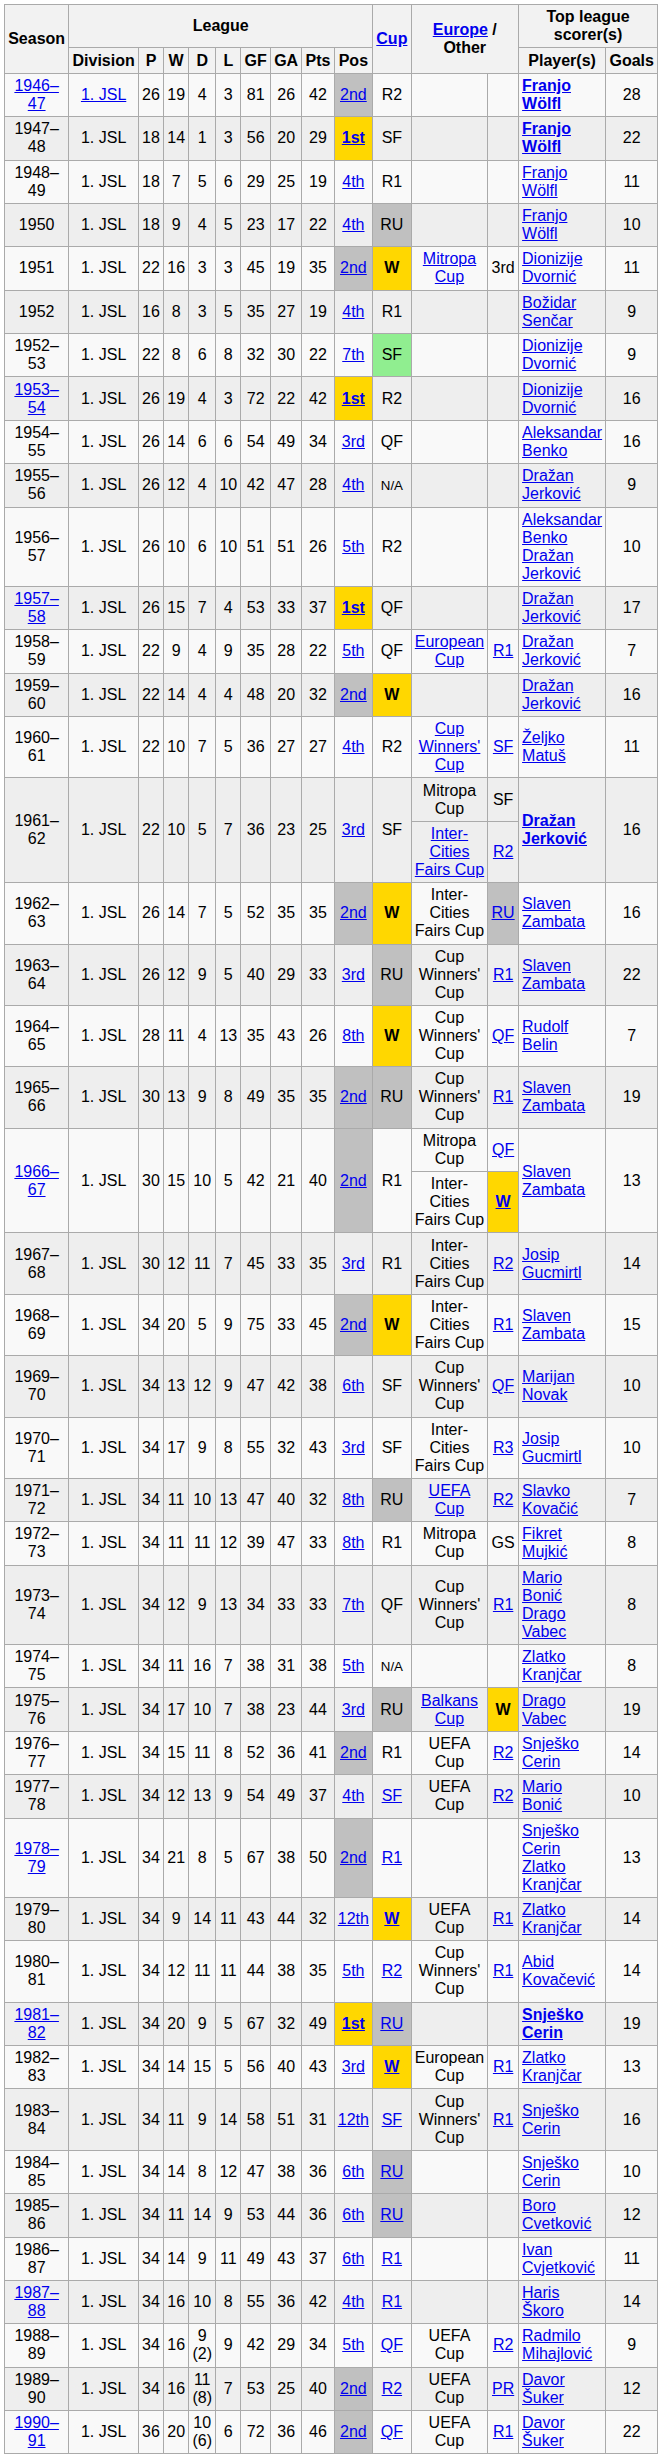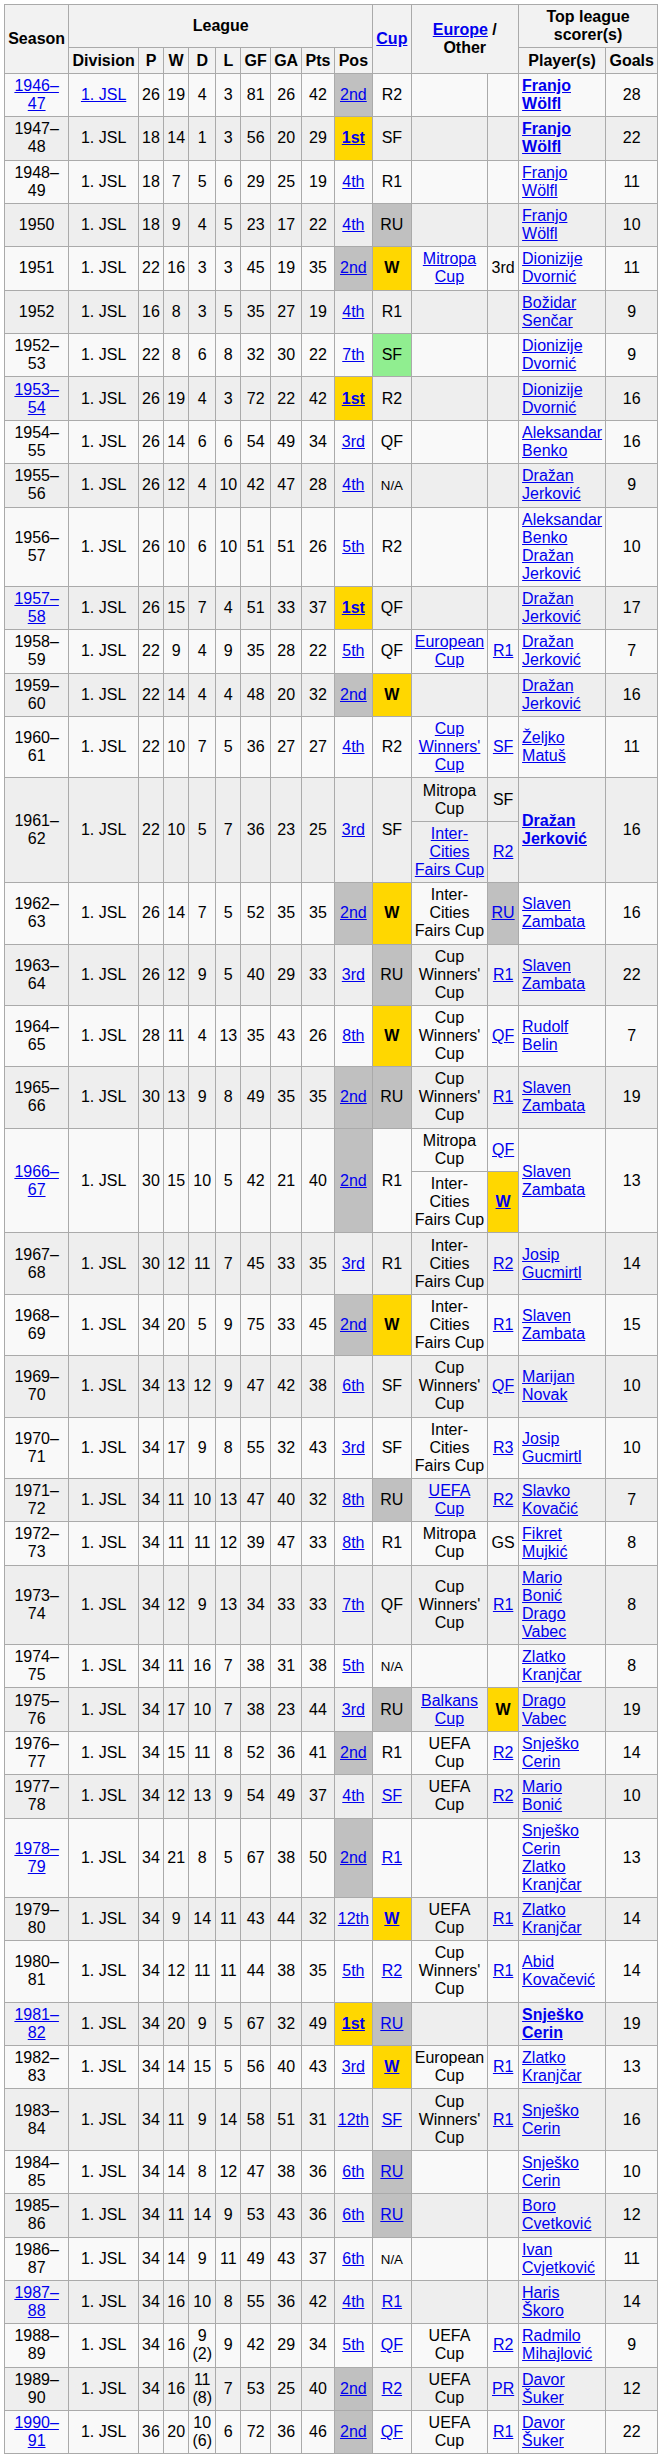 <table class="wikitable" style="text-align: center">
 <tr>
 <th rowspan=2 width="60">Season</th>
 <th colspan=9>League</th>
 <th rowspan=2 width="30"><a href='#'>Cup</a></th>
 <th rowspan=2 colspan=2 width="200"><a href='#'>Europe</a> / Other</th>
 <th colspan=2 width="180">Top league scorer(s)</th>
 </tr>
 <tr>
 <th>Division</th>
 <th width="35">P</th>
 <th width="35">W</th>
 <th width="35">D</th>
 <th width="35">L</th>
 <th width="35">GF</th>
 <th width="35">GA</th>
 <th width="35">Pts</th>
 <th width="40">Pos</th>
 <th>Player(s)</th>
 <th>Goals</th>
 </tr>
 <tr>
 <td><a href='#'>1946–47</a></td>
 <td><a href='#'>1. JSL</a></td>
 <td>26</td>
 <td>19</td>
 <td>4</td>
 <td>3</td>
 <td>81</td>
 <td>26</td>
 <td>42</td>
 <td bgcolor=Silver><a href='#'>2nd</a></td>
 <td>R2</td>
 <td></td>
 <td></td>
 <td align="left"><strong><a href='#'>Franjo Wölfl</a></strong></td>
 <td>28</td>
 </tr>
 <tr bgcolor=#EEEEEE>
 <td>1947–48</td>
 <td>1. JSL</td>
 <td>18</td>
 <td>14</td>
 <td>1</td>
 <td>3</td>
 <td>56</td>
 <td>20</td>
 <td>29</td>
 <td bgcolor=Gold><strong><a href='#'>1st</a></strong></td>
 <td>SF</td>
 <td></td>
 <td></td>
 <td align="left"><strong><a href='#'>Franjo Wölfl</a></strong></td>
 <td>22</td>
 </tr>
 <tr>
 <td>1948–49</td>
 <td>1. JSL</td>
 <td>18</td>
 <td>7</td>
 <td>5</td>
 <td>6</td>
 <td>29</td>
 <td>25</td>
 <td>19</td>
 <td><a href='#'>4th</a></td>
 <td>R1</td>
 <td></td>
 <td></td>
 <td align="left"><a href='#'>Franjo Wölfl</a></td>
 <td>11</td>
 </tr>
 <tr bgcolor=#EEEEEE>
 <td>1950</td>
 <td>1. JSL</td>
 <td>18</td>
 <td>9</td>
 <td>4</td>
 <td>5</td>
 <td>23</td>
 <td>17</td>
 <td>22</td>
 <td><a href='#'>4th</a></td>
 <td bgcolor=Silver>RU</td>
 <td></td>
 <td></td>
 <td align="left"><a href='#'>Franjo Wölfl</a></td>
 <td>10</td>
 </tr>
 <tr>
 <td>1951</td>
 <td>1. JSL</td>
 <td>22</td>
 <td>16</td>
 <td>3</td>
 <td>3</td>
 <td>45</td>
 <td>19</td>
 <td>35</td>
 <td bgcolor=Silver><a href='#'>2nd</a></td>
 <td bgcolor=Gold><strong>W</strong></td>
 <td><a href='#'>Mitropa Cup</a></td>
 <td>3rd</td>
 <td align="left"><a href='#'>Dionizije Dvornić</a></td>
 <td>11</td>
 </tr>
 <tr bgcolor=#EEEEEE>
 <td>1952</td>
 <td>1. JSL</td>
 <td>16</td>
 <td>8</td>
 <td>3</td>
 <td>5</td>
 <td>35</td>
 <td>27</td>
 <td>19</td>
 <td><a href='#'>4th</a></td>
 <td>R1</td>
 <td></td>
 <td></td>
 <td align="left"><a href='#'>Božidar Senčar</a></td>
 <td>9</td>
 </tr>
 <tr>
 <td>1952–53</td>
 <td>1. JSL</td>
 <td>22</td>
 <td>8</td>
 <td>6</td>
 <td>8</td>
 <td>32</td>
 <td>30</td>
 <td>22</td>
 <td><a href='#'>7th</a></td>
 <td style="background: lightgreen;">SF</td>
 <td></td>
 <td></td>
 <td align="left"><a href='#'>Dionizije Dvornić</a></td>
 <td>9</td>
 </tr>
 <tr bgcolor=#EEEEEE>
 <td><a href='#'>1953–54</a></td>
 <td>1. JSL</td>
 <td>26</td>
 <td>19</td>
 <td>4</td>
 <td>3</td>
 <td>72</td>
 <td>22</td>
 <td>42</td>
 <td bgcolor=Gold><strong><a href='#'>1st</a></strong></td>
 <td>R2</td>
 <td></td>
 <td></td>
 <td align="left"><a href='#'>Dionizije Dvornić</a></td>
 <td>16</td>
 </tr>
 <tr>
 <td>1954–55</td>
 <td>1. JSL</td>
 <td>26</td>
 <td>14</td>
 <td>6</td>
 <td>6</td>
 <td>54</td>
 <td>49</td>
 <td>34</td>
 <td><a href='#'>3rd</a></td>
 <td>QF</td>
 <td></td>
 <td></td>
 <td align="left"><a href='#'>Aleksandar Benko</a></td>
 <td>16</td>
 </tr>
 <tr bgcolor=#EEEEEE>
 <td>1955–56</td>
 <td>1. JSL</td>
 <td>26</td>
 <td>12</td>
 <td>4</td>
 <td>10</td>
 <td>42</td>
 <td>47</td>
 <td>28</td>
 <td><a href='#'>4th</a></td>
 <td><small>N/A</small></td>
 <td></td>
 <td></td>
 <td align="left"><a href='#'>Dražan Jerković</a></td>
 <td>9</td>
 </tr>
 <tr>
 <td>1956–57</td>
 <td>1. JSL</td>
 <td>26</td>
 <td>10</td>
 <td>6</td>
 <td>10</td>
 <td>51</td>
 <td>51</td>
 <td>26</td>
 <td><a href='#'>5th</a></td>
 <td>R2</td>
 <td></td>
 <td></td>
 <td align="left"><a href='#'>Aleksandar Benko</a><br><a href='#'>Dražan Jerković</a></td>
 <td>10</td>
 </tr>
 <tr bgcolor=#EEEEEE>
 <td><a href='#'>1957–58</a></td>
 <td>1. JSL</td>
 <td>26</td>
 <td>15</td>
 <td>7</td>
 <td>4</td>
-<td>53</td>
+<td>51</td>
 <td>33</td>
 <td>37</td>
 <td bgcolor=Gold><strong><a href='#'>1st</a></strong></td>
 <td>QF</td>
 <td></td>
 <td></td>
 <td align="left"><a href='#'>Dražan Jerković</a></td>
 <td>17</td>
 </tr>
 <tr>
 <td>1958–59</td>
 <td>1. JSL</td>
 <td>22</td>
 <td>9</td>
 <td>4</td>
 <td>9</td>
 <td>35</td>
 <td>28</td>
 <td>22</td>
 <td><a href='#'>5th</a></td>
 <td>QF</td>
 <td><a href='#'>European Cup</a></td>
 <td><a href='#'>R1</a></td>
 <td align="left"><a href='#'>Dražan Jerković</a></td>
 <td>7</td>
 </tr>
 <tr bgcolor=#EEEEEE>
 <td>1959–60</td>
 <td>1. JSL</td>
 <td>22</td>
 <td>14</td>
 <td>4</td>
 <td>4</td>
 <td>48</td>
 <td>20</td>
 <td>32</td>
 <td bgcolor=Silver><a href='#'>2nd</a></td>
 <td bgcolor=Gold><strong>W</strong></td>
 <td></td>
 <td></td>
 <td align="left"><a href='#'>Dražan Jerković</a></td>
 <td>16</td>
 </tr>
 <tr>
 <td>1960–61</td>
 <td>1. JSL</td>
 <td>22</td>
 <td>10</td>
 <td>7</td>
 <td>5</td>
 <td>36</td>
 <td>27</td>
 <td>27</td>
 <td><a href='#'>4th</a></td>
 <td>R2</td>
 <td><a href='#'>Cup Winners' Cup</a></td>
 <td><a href='#'>SF</a></td>
 <td align="left"><a href='#'>Željko Matuš</a></td>
 <td>11</td>
 </tr>
 <tr bgcolor=#EEEEEE>
 <td rowspan=2>1961–62</td>
 <td rowspan=2>1. JSL</td>
 <td rowspan=2>22</td>
 <td rowspan=2>10</td>
 <td rowspan=2>5</td>
 <td rowspan=2>7</td>
 <td rowspan=2>36</td>
 <td rowspan=2>23</td>
 <td rowspan=2>25</td>
 <td rowspan=2><a href='#'>3rd</a></td>
 <td rowspan=2>SF</td>
 <td>Mitropa Cup</td>
 <td>SF</td>
 <td align="left" rowspan=2><strong><a href='#'>Dražan Jerković</a></strong></td>
 <td rowspan=2>16</td>
 </tr>
 <tr bgcolor=#EEEEEE>
 <td><a href='#'>Inter-Cities Fairs Cup</a></td>
 <td><a href='#'>R2</a></td>
 </tr>
 <tr>
 <td>1962–63</td>
 <td>1. JSL</td>
 <td>26</td>
 <td>14</td>
 <td>7</td>
 <td>5</td>
 <td>52</td>
 <td>35</td>
 <td>35</td>
 <td bgcolor=Silver><a href='#'>2nd</a></td>
 <td bgcolor=Gold><strong>W</strong></td>
 <td>Inter-Cities Fairs Cup</td>
 <td bgcolor=Silver><a href='#'>RU</a></td>
 <td align="left"><a href='#'>Slaven Zambata</a></td>
 <td>16</td>
 </tr>
 <tr bgcolor=#EEEEEE>
 <td>1963–64</td>
 <td>1. JSL</td>
 <td>26</td>
 <td>12</td>
 <td>9</td>
 <td>5</td>
 <td>40</td>
 <td>29</td>
 <td>33</td>
 <td><a href='#'>3rd</a></td>
 <td bgcolor=Silver>RU</td>
 <td>Cup Winners' Cup</td>
 <td><a href='#'>R1</a></td>
 <td align="left"><a href='#'>Slaven Zambata</a></td>
 <td>22</td>
 </tr>
 <tr>
 <td>1964–65</td>
 <td>1. JSL</td>
 <td>28</td>
 <td>11</td>
 <td>4</td>
 <td>13</td>
 <td>35</td>
 <td>43</td>
 <td>26</td>
 <td><a href='#'>8th</a></td>
 <td bgcolor=Gold><strong>W</strong></td>
 <td>Cup Winners' Cup</td>
 <td><a href='#'>QF</a></td>
 <td align="left"><a href='#'>Rudolf Belin</a></td>
 <td>7</td>
 </tr>
 <tr bgcolor=#EEEEEE>
 <td>1965–66</td>
 <td>1. JSL</td>
 <td>30</td>
 <td>13</td>
 <td>9</td>
 <td>8</td>
 <td>49</td>
 <td>35</td>
 <td>35</td>
 <td bgcolor=Silver><a href='#'>2nd</a></td>
 <td bgcolor=Silver>RU</td>
 <td>Cup Winners' Cup</td>
 <td><a href='#'>R1</a></td>
 <td align="left"><a href='#'>Slaven Zambata</a></td>
 <td>19</td>
 </tr>
 <tr>
 <td rowspan=2><a href='#'>1966–67</a></td>
 <td rowspan=2>1. JSL</td>
 <td rowspan=2>30</td>
 <td rowspan=2>15</td>
 <td rowspan=2>10</td>
 <td rowspan=2>5</td>
 <td rowspan=2>42</td>
 <td rowspan=2>21</td>
 <td rowspan=2>40</td>
 <td rowspan=2 bgcolor=Silver><a href='#'>2nd</a></td>
 <td rowspan=2>R1</td>
 <td>Mitropa Cup</td>
 <td><a href='#'>QF</a></td>
 <td align="left" rowspan=2><a href='#'>Slaven Zambata</a></td>
 <td rowspan=2>13</td>
 </tr>
 <tr>
 <td>Inter-Cities Fairs Cup</td>
 <td bgcolor=Gold><strong><a href='#'>W</a></strong></td>
 </tr>
 <tr bgcolor=#EEEEEE>
 <td>1967–68</td>
 <td>1. JSL</td>
 <td>30</td>
 <td>12</td>
 <td>11</td>
 <td>7</td>
 <td>45</td>
 <td>33</td>
 <td>35</td>
 <td><a href='#'>3rd</a></td>
 <td>R1</td>
 <td>Inter-Cities Fairs Cup</td>
 <td><a href='#'>R2</a></td>
 <td align="left"><a href='#'>Josip Gucmirtl</a></td>
 <td>14</td>
 </tr>
 <tr>
 <td>1968–69</td>
 <td>1. JSL</td>
 <td>34</td>
 <td>20</td>
 <td>5</td>
 <td>9</td>
 <td>75</td>
 <td>33</td>
 <td>45</td>
 <td bgcolor=Silver><a href='#'>2nd</a></td>
 <td bgcolor=Gold><strong>W</strong></td>
 <td>Inter-Cities Fairs Cup</td>
 <td><a href='#'>R1</a></td>
 <td align="left"><a href='#'>Slaven Zambata</a></td>
 <td>15</td>
 </tr>
 <tr bgcolor=#EEEEEE>
 <td>1969–70</td>
 <td>1. JSL</td>
 <td>34</td>
 <td>13</td>
 <td>12</td>
 <td>9</td>
 <td>47</td>
 <td>42</td>
 <td>38</td>
 <td><a href='#'>6th</a></td>
 <td>SF</td>
 <td>Cup Winners' Cup</td>
 <td><a href='#'>QF</a></td>
 <td align="left"><a href='#'>Marijan Novak</a></td>
 <td>10</td>
 </tr>
 <tr>
 <td>1970–71</td>
 <td>1. JSL</td>
 <td>34</td>
 <td>17</td>
 <td>9</td>
 <td>8</td>
 <td>55</td>
 <td>32</td>
 <td>43</td>
 <td><a href='#'>3rd</a></td>
 <td>SF</td>
 <td>Inter-Cities Fairs Cup</td>
 <td><a href='#'>R3</a></td>
 <td align="left"><a href='#'>Josip Gucmirtl</a></td>
 <td>10</td>
 </tr>
 <tr bgcolor=#EEEEEE>
 <td>1971–72</td>
 <td>1. JSL</td>
 <td>34</td>
 <td>11</td>
 <td>10</td>
 <td>13</td>
 <td>47</td>
 <td>40</td>
 <td>32</td>
 <td><a href='#'>8th</a></td>
 <td bgcolor=Silver>RU</td>
 <td><a href='#'>UEFA Cup</a></td>
 <td><a href='#'>R2</a></td>
 <td align="left"><a href='#'>Slavko Kovačić</a></td>
 <td>7</td>
 </tr>
 <tr>
 <td>1972–73</td>
 <td>1. JSL</td>
 <td>34</td>
 <td>11</td>
 <td>11</td>
 <td>12</td>
 <td>39</td>
 <td>47</td>
 <td>33</td>
 <td><a href='#'>8th</a></td>
 <td>R1</td>
 <td>Mitropa Cup</td>
 <td>GS</td>
 <td align="left"><a href='#'>Fikret Mujkić</a></td>
 <td>8</td>
 </tr>
 <tr bgcolor=#EEEEEE>
 <td>1973–74</td>
 <td>1. JSL</td>
 <td>34</td>
 <td>12</td>
 <td>9</td>
 <td>13</td>
 <td>34</td>
 <td>33</td>
 <td>33</td>
 <td><a href='#'>7th</a></td>
 <td>QF</td>
 <td>Cup Winners' Cup</td>
 <td><a href='#'>R1</a></td>
 <td align="left"><a href='#'>Mario Bonić</a><br><a href='#'>Drago Vabec</a></td>
 <td>8</td>
 </tr>
 <tr>
 <td>1974–75</td>
 <td>1. JSL</td>
 <td>34</td>
 <td>11</td>
 <td>16</td>
 <td>7</td>
 <td>38</td>
 <td>31</td>
 <td>38</td>
 <td><a href='#'>5th</a></td>
 <td><small>N/A</small></td>
 <td></td>
 <td></td>
 <td align="left"><a href='#'>Zlatko Kranjčar</a></td>
 <td>8</td>
 </tr>
 <tr bgcolor=#EEEEEE>
 <td>1975–76</td>
 <td>1. JSL</td>
 <td>34</td>
 <td>17</td>
 <td>10</td>
 <td>7</td>
 <td>38</td>
 <td>23</td>
 <td>44</td>
 <td><a href='#'>3rd</a></td>
 <td bgcolor=Silver>RU</td>
 <td><a href='#'>Balkans Cup</a></td>
 <td bgcolor=Gold><strong>W</strong></td>
 <td align="left"><a href='#'>Drago Vabec</a></td>
 <td>19</td>
 </tr>
 <tr>
 <td>1976–77</td>
 <td>1. JSL</td>
 <td>34</td>
 <td>15</td>
 <td>11</td>
 <td>8</td>
 <td>52</td>
 <td>36</td>
 <td>41</td>
 <td bgcolor=Silver><a href='#'>2nd</a></td>
 <td>R1</td>
 <td>UEFA Cup</td>
 <td><a href='#'>R2</a></td>
 <td align="left"><a href='#'>Snješko Cerin</a></td>
 <td>14</td>
 </tr>
 <tr bgcolor=#EEEEEE>
 <td>1977–78</td>
 <td>1. JSL</td>
 <td>34</td>
 <td>12</td>
 <td>13</td>
 <td>9</td>
 <td>54</td>
 <td>49</td>
 <td>37</td>
 <td><a href='#'>4th</a></td>
 <td><a href='#'>SF</a></td>
 <td>UEFA Cup</td>
 <td><a href='#'>R2</a></td>
 <td align="left"><a href='#'>Mario Bonić</a></td>
 <td>10</td>
 </tr>
 <tr>
 <td><a href='#'>1978–79</a></td>
 <td>1. JSL</td>
 <td>34</td>
 <td>21</td>
 <td>8</td>
 <td>5</td>
 <td>67</td>
 <td>38</td>
 <td>50</td>
 <td bgcolor=Silver><a href='#'>2nd</a></td>
 <td><a href='#'>R1</a></td>
 <td></td>
 <td></td>
 <td align="left"><a href='#'>Snješko Cerin</a><br><a href='#'>Zlatko Kranjčar</a></td>
 <td>13</td>
 </tr>
 <tr bgcolor=#EEEEEE>
 <td>1979–80</td>
 <td>1. JSL</td>
 <td>34</td>
 <td>9</td>
 <td>14</td>
 <td>11</td>
 <td>43</td>
 <td>44</td>
 <td>32</td>
 <td><a href='#'>12th</a></td>
 <td bgcolor=Gold><strong><a href='#'>W</a></strong></td>
 <td>UEFA Cup</td>
 <td><a href='#'>R1</a></td>
 <td align="left"><a href='#'>Zlatko Kranjčar</a></td>
 <td>14</td>
 </tr>
 <tr>
 <td>1980–81</td>
 <td>1. JSL</td>
 <td>34</td>
 <td>12</td>
 <td>11</td>
 <td>11</td>
 <td>44</td>
 <td>38</td>
 <td>35</td>
 <td><a href='#'>5th</a></td>
 <td><a href='#'>R2</a></td>
 <td>Cup Winners' Cup</td>
 <td><a href='#'>R1</a></td>
 <td align="left"><a href='#'>Abid Kovačević</a></td>
 <td>14</td>
 </tr>
 <tr bgcolor=#EEEEEE>
 <td><a href='#'>1981–82</a></td>
 <td>1. JSL</td>
 <td>34</td>
 <td>20</td>
 <td>9</td>
 <td>5</td>
 <td>67</td>
 <td>32</td>
 <td>49</td>
 <td bgcolor=Gold><strong><a href='#'>1st</a></strong></td>
 <td bgcolor=Silver><a href='#'>RU</a></td>
 <td></td>
 <td></td>
 <td align="left"><strong><a href='#'>Snješko Cerin</a></strong></td>
 <td>19</td>
 </tr>
 <tr>
 <td>1982–83</td>
 <td>1. JSL</td>
 <td>34</td>
 <td>14</td>
 <td>15</td>
 <td>5</td>
 <td>56</td>
 <td>40</td>
 <td>43</td>
 <td><a href='#'>3rd</a></td>
 <td bgcolor=Gold><strong><a href='#'>W</a></strong></td>
 <td>European Cup</td>
 <td><a href='#'>R1</a></td>
 <td align="left"><a href='#'>Zlatko Kranjčar</a></td>
 <td>13</td>
 </tr>
 <tr bgcolor=#EEEEEE>
 <td>1983–84</td>
 <td>1. JSL</td>
 <td>34</td>
 <td>11</td>
 <td>9</td>
 <td>14</td>
 <td>58</td>
 <td>51</td>
 <td>31</td>
 <td><a href='#'>12th</a></td>
 <td><a href='#'>SF</a></td>
 <td>Cup Winners' Cup</td>
 <td><a href='#'>R1</a></td>
 <td align="left"><a href='#'>Snješko Cerin</a></td>
 <td>16</td>
 </tr>
 <tr>
 <td>1984–85</td>
 <td>1. JSL</td>
 <td>34</td>
 <td>14</td>
 <td>8</td>
 <td>12</td>
 <td>47</td>
 <td>38</td>
 <td>36</td>
 <td><a href='#'>6th</a></td>
 <td bgcolor=Silver><a href='#'>RU</a></td>
 <td></td>
 <td></td>
 <td align="left"><a href='#'>Snješko Cerin</a></td>
 <td>10</td>
 </tr>
 <tr bgcolor=#EEEEEE>
 <td>1985–86</td>
 <td>1. JSL</td>
 <td>34</td>
 <td>11</td>
 <td>14</td>
 <td>9</td>
 <td>53</td>
-<td>44</td>
+<td>43</td>
 <td>36</td>
 <td><a href='#'>6th</a></td>
 <td bgcolor=Silver><a href='#'>RU</a></td>
 <td></td>
 <td></td>
 <td align="left"><a href='#'>Boro Cvetković</a></td>
 <td>12</td>
 </tr>
 <tr>
 <td>1986–87</td>
 <td>1. JSL</td>
 <td>34</td>
 <td>14</td>
 <td>9</td>
 <td>11</td>
 <td>49</td>
 <td>43</td>
 <td>37</td>
 <td><a href='#'>6th</a></td>
-<td><a href='#'>R1</a></td>
+<td><small>N/A</small></td>
 <td></td>
 <td></td>
 <td align="left"><a href='#'>Ivan Cvjetković</a></td>
 <td>11</td>
 </tr>
 <tr bgcolor=#EEEEEE>
 <td><a href='#'>1987–88</a></td>
 <td>1. JSL</td>
 <td>34</td>
 <td>16</td>
 <td>10</td>
 <td>8</td>
 <td>55</td>
 <td>36</td>
 <td>42</td>
 <td><a href='#'>4th</a></td>
 <td><a href='#'>R1</a></td>
 <td></td>
 <td></td>
 <td align="left"><a href='#'>Haris Škoro</a></td>
 <td>14</td>
 </tr>
 <tr>
 <td>1988–89</td>
 <td>1. JSL</td>
 <td>34</td>
 <td>16</td>
 <td>9 (2)</td>
 <td>9</td>
 <td>42</td>
 <td>29</td>
 <td>34</td>
 <td><a href='#'>5th</a></td>
 <td><a href='#'>QF</a></td>
 <td>UEFA Cup</td>
 <td><a href='#'>R2</a></td>
 <td align="left"><a href='#'>Radmilo Mihajlović</a></td>
 <td>9</td>
 </tr>
 <tr bgcolor=#EEEEEE>
 <td>1989–90</td>
 <td>1. JSL</td>
 <td>34</td>
 <td>16</td>
 <td>11 (8)</td>
 <td>7</td>
 <td>53</td>
 <td>25</td>
 <td>40</td>
 <td bgcolor=Silver><a href='#'>2nd</a></td>
 <td><a href='#'>R2</a></td>
 <td>UEFA Cup</td>
 <td><a href='#'>PR</a></td>
 <td align="left"><a href='#'>Davor Šuker</a></td>
 <td>12</td>
 </tr>
 <tr>
 <td><a href='#'>1990–91</a></td>
 <td>1. JSL</td>
 <td>36</td>
 <td>20</td>
 <td>10 (6)</td>
 <td>6</td>
 <td>72</td>
 <td>36</td>
 <td>46</td>
 <td bgcolor=Silver><a href='#'>2nd</a></td>
 <td><a href='#'>QF</a></td>
 <td>UEFA Cup</td>
 <td><a href='#'>R1</a></td>
 <td align="left"><a href='#'>Davor Šuker</a></td>
 <td>22</td>
 </tr>
 </table>
